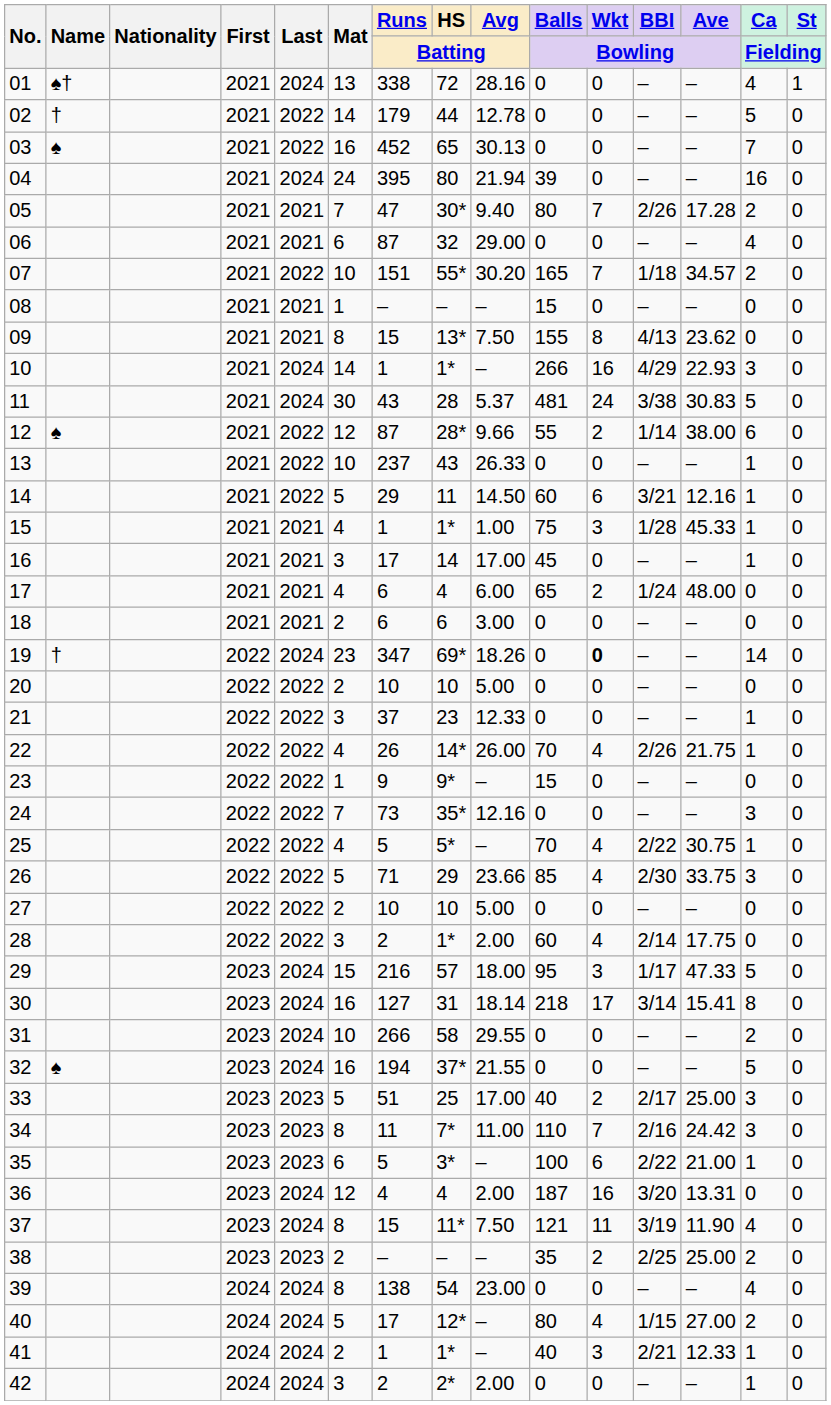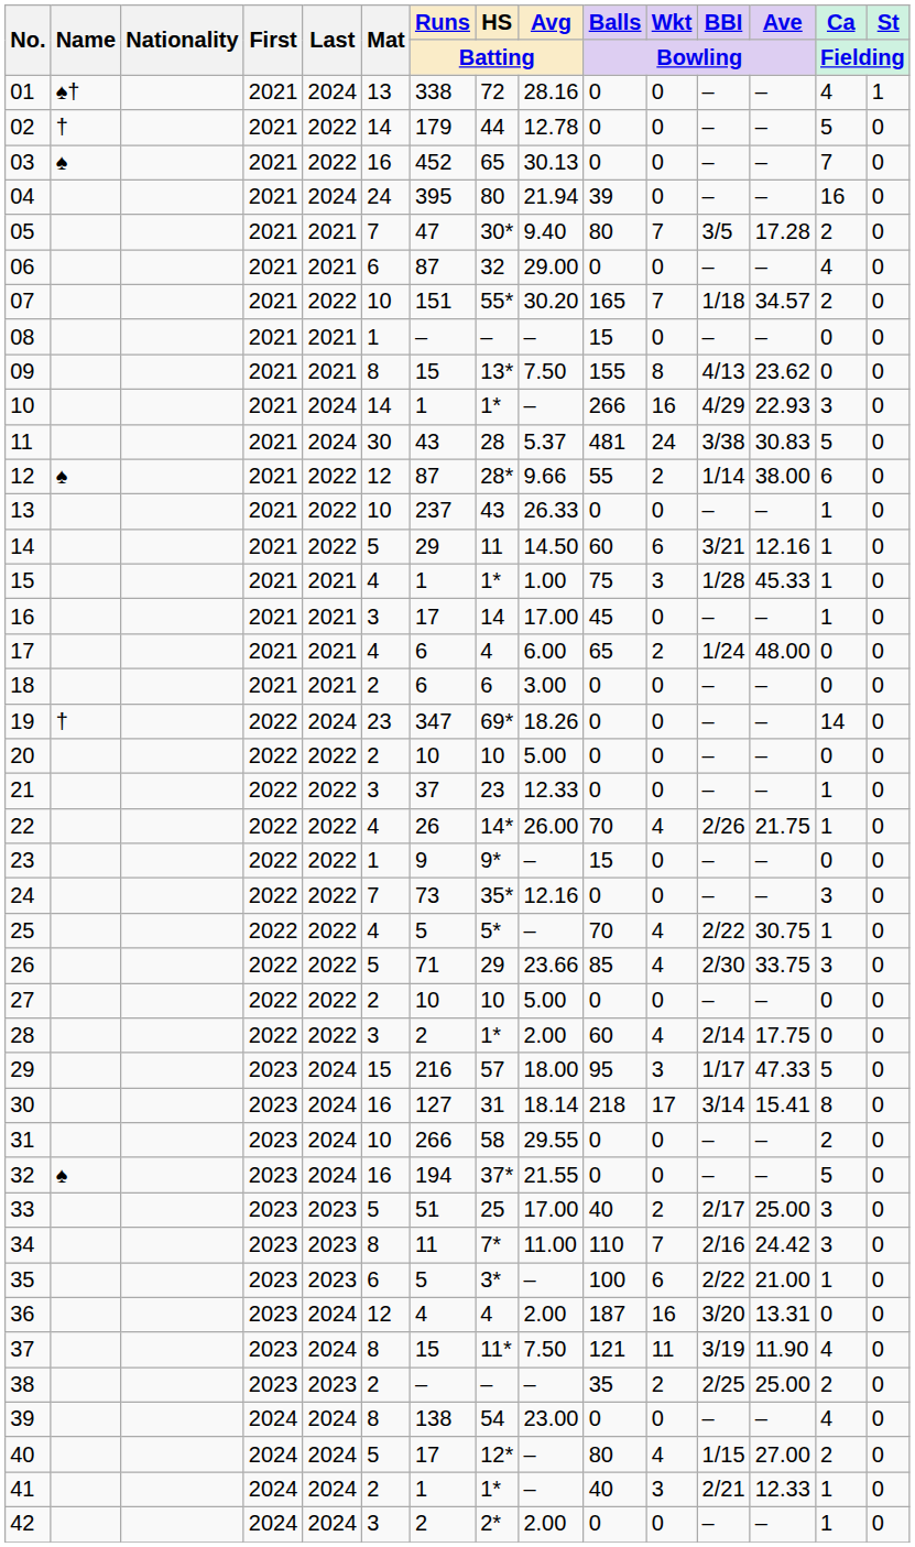 <table class="wikitable sortable">
 <tr align="center">
 <th rowspan="2">No.</th>
 <th rowspan="2">Name</th>
 <th rowspan="2">Nationality</th>
 <th rowspan="2">First</th>
 <th rowspan="2">Last</th>
 <th rowspan="2">Mat</th>
 <th style="background:#faecc8"><a href='#'>Runs</a></th>
 <th style="background:#faecc8">HS</th>
 <th style="background:#faecc8"><a href='#'>Avg</a></th>
 <th style="background:#ddcef2"><a href='#'>Balls</a></th>
 <th style="background:#ddcef2"><a href='#'>Wkt</a></th>
 <th style="background:#ddcef2"><a href='#'>BBI</a></th>
 <th style="background:#ddcef2"><a href='#'>Ave</a></th>
 <th style="background:#cef2e0"><a href='#'>Ca</a></th>
 <th style="background:#cef2e0"><a href='#'>St</a></th>
 </tr>
 <tr class="unsortable">
 <th colspan=3 style="background:#faecc8"><a href='#'>Batting</a></th>
 <th colspan=4 style="background:#ddcef2"><a href='#'>Bowling</a></th>
 <th colspan=2 style="background:#cef2e0"><a href='#'>Fielding</a></th>
 </tr>
 <tr>
 <td><span>0</span>1</td>
 <td> ♠†</td>
 <td></td>
 <td>2021</td>
 <td>2024</td>
 <td>13</td>
 <td>338</td>
 <td>72</td>
 <td>28.16</td>
 <td>0</td>
 <td>0</td>
 <td>–</td>
 <td>–</td>
 <td>4</td>
 <td>1</td>
 </tr>
 <tr>
 <td><span>0</span>2</td>
 <td> †</td>
 <td></td>
 <td>2021</td>
 <td>2022</td>
 <td>14</td>
 <td>179</td>
 <td>44</td>
 <td>12.78</td>
 <td>0</td>
 <td>0</td>
 <td>–</td>
 <td>–</td>
 <td>5</td>
 <td>0</td>
 </tr>
 <tr>
 <td><span>0</span>3</td>
 <td> ♠</td>
 <td></td>
 <td>2021</td>
 <td>2022</td>
 <td>16</td>
 <td>452</td>
 <td>65</td>
 <td>30.13</td>
 <td>0</td>
 <td>0</td>
 <td>–</td>
 <td>–</td>
 <td>7</td>
 <td>0</td>
 </tr>
 <tr>
 <td><span>0</span>4</td>
 <td><strong></strong></td>
 <td></td>
 <td>2021</td>
 <td>2024</td>
 <td>24</td>
 <td>395</td>
 <td>80</td>
 <td>21.94</td>
 <td>39</td>
 <td>0</td>
 <td>–</td>
 <td>–</td>
 <td>16</td>
 <td>0</td>
 </tr>
 <tr>
 <td><span>0</span>5</td>
 <td><strong></strong></td>
 <td></td>
 <td>2021</td>
 <td>2021</td>
 <td>7</td>
 <td>47</td>
 <td>30*</td>
 <td>9.40</td>
 <td>80</td>
 <td>7</td>
-<td>2/26</td>
+<td>3/5</td>
 <td>17.28</td>
 <td>2</td>
 <td>0</td>
 </tr>
 <tr>
 <td><span>0</span>6</td>
 <td></td>
 <td></td>
 <td>2021</td>
 <td>2021</td>
 <td>6</td>
 <td>87</td>
 <td>32</td>
 <td>29.00</td>
 <td>0</td>
 <td>0</td>
 <td>–</td>
 <td>–</td>
 <td>4</td>
 <td>0</td>
 </tr>
 <tr>
 <td><span>0</span>7</td>
 <td></td>
 <td></td>
 <td>2021</td>
 <td>2022</td>
 <td>10</td>
 <td>151</td>
 <td>55*</td>
 <td>30.20</td>
 <td>165</td>
 <td>7</td>
 <td>1/18</td>
 <td>34.57</td>
 <td>2</td>
 <td>0</td>
 </tr>
 <tr>
 <td><span>0</span>8</td>
 <td></td>
 <td></td>
 <td>2021</td>
 <td>2021</td>
 <td>1</td>
 <td>–</td>
 <td>–</td>
 <td>–</td>
 <td>15</td>
 <td>0</td>
 <td>–</td>
 <td>–</td>
 <td>0</td>
 <td>0</td>
 </tr>
 <tr>
 <td><span>0</span>9</td>
 <td><strong></strong></td>
 <td></td>
 <td>2021</td>
 <td>2021</td>
 <td>8</td>
 <td>15</td>
 <td>13*</td>
 <td>7.50</td>
 <td>155</td>
 <td>8</td>
 <td>4/13</td>
 <td>23.62</td>
 <td>0</td>
 <td>0</td>
 </tr>
 <tr>
 <td>10</td>
 <td></td>
 <td></td>
 <td>2021</td>
 <td>2024</td>
 <td>14</td>
 <td>1</td>
 <td>1*</td>
 <td>–</td>
 <td>266</td>
 <td>16</td>
 <td>4/29</td>
 <td>22.93</td>
 <td>3</td>
 <td>0</td>
 </tr>
 <tr>
 <td>11</td>
 <td></td>
 <td></td>
 <td>2021</td>
 <td>2024</td>
 <td>30</td>
 <td>43</td>
 <td>28</td>
 <td>5.37</td>
 <td>481</td>
 <td>24</td>
 <td>3/38</td>
 <td>30.83</td>
 <td>5</td>
 <td>0</td>
 </tr>
 <tr>
 <td>12</td>
 <td> ♠</td>
 <td></td>
 <td>2021</td>
 <td>2022</td>
 <td>12</td>
 <td>87</td>
 <td>28*</td>
 <td>9.66</td>
 <td>55</td>
 <td>2</td>
 <td>1/14</td>
 <td>38.00</td>
 <td>6</td>
 <td>0</td>
 </tr>
 <tr>
 <td>13</td>
 <td></td>
 <td></td>
 <td>2021</td>
 <td>2022</td>
 <td>10</td>
 <td>237</td>
 <td>43</td>
 <td>26.33</td>
 <td>0</td>
 <td>0</td>
 <td>–</td>
 <td>–</td>
 <td>1</td>
 <td>0</td>
 </tr>
 <tr>
 <td>14</td>
 <td></td>
 <td></td>
 <td>2021</td>
 <td>2022</td>
 <td>5</td>
 <td>29</td>
 <td>11</td>
 <td>14.50</td>
 <td>60</td>
 <td>6</td>
 <td>3/21</td>
 <td>12.16</td>
 <td>1</td>
 <td>0</td>
 </tr>
 <tr>
 <td>15</td>
 <td></td>
 <td></td>
 <td>2021</td>
 <td>2021</td>
 <td>4</td>
 <td>1</td>
 <td>1*</td>
 <td>1.00</td>
 <td>75</td>
 <td>3</td>
 <td>1/28</td>
 <td>45.33</td>
 <td>1</td>
 <td>0</td>
 </tr>
 <tr>
 <td>16</td>
 <td></td>
 <td></td>
 <td>2021</td>
 <td>2021</td>
 <td>3</td>
 <td>17</td>
 <td>14</td>
 <td>17.00</td>
 <td>45</td>
 <td>0</td>
 <td>–</td>
 <td>–</td>
 <td>1</td>
 <td>0</td>
 </tr>
 <tr>
 <td>17</td>
 <td></td>
 <td></td>
 <td>2021</td>
 <td>2021</td>
 <td>4</td>
 <td>6</td>
 <td>4</td>
 <td>6.00</td>
 <td>65</td>
 <td>2</td>
 <td>1/24</td>
 <td>48.00</td>
 <td>0</td>
 <td>0</td>
 </tr>
 <tr>
 <td>18</td>
 <td></td>
 <td></td>
 <td>2021</td>
 <td>2021</td>
 <td>2</td>
 <td>6</td>
 <td>6</td>
 <td>3.00</td>
 <td>0</td>
 <td>0</td>
 <td>–</td>
 <td>–</td>
 <td>0</td>
 <td>0</td>
 </tr>
 <tr>
 <td>19</td>
 <td> †</td>
 <td></td>
 <td>2022</td>
 <td>2024</td>
 <td>23</td>
 <td>347</td>
 <td>69*</td>
 <td>18.26</td>
 <td>0</td>
-<td><strong>0</strong></td>
+<td>0</td>
 <td>–</td>
 <td>–</td>
 <td>14</td>
 <td>0</td>
 </tr>
 <tr>
 <td>20</td>
 <td></td>
 <td></td>
 <td>2022</td>
 <td>2022</td>
 <td>2</td>
 <td>10</td>
 <td>10</td>
 <td>5.00</td>
 <td>0</td>
 <td>0</td>
 <td>–</td>
 <td>–</td>
 <td>0</td>
 <td>0</td>
 </tr>
 <tr>
 <td>21</td>
 <td></td>
 <td></td>
 <td>2022</td>
 <td>2022</td>
 <td>3</td>
 <td>37</td>
 <td>23</td>
 <td>12.33</td>
 <td>0</td>
 <td>0</td>
 <td>–</td>
 <td>–</td>
 <td>1</td>
 <td>0</td>
 </tr>
 <tr>
 <td>22</td>
 <td><strong></strong></td>
 <td></td>
 <td>2022</td>
 <td>2022</td>
 <td>4</td>
 <td>26</td>
 <td>14*</td>
 <td>26.00</td>
 <td>70</td>
 <td>4</td>
 <td>2/26</td>
 <td>21.75</td>
 <td>1</td>
 <td>0</td>
 </tr>
 <tr>
 <td>23</td>
 <td><strong></strong></td>
 <td></td>
 <td>2022</td>
 <td>2022</td>
 <td>1</td>
 <td>9</td>
 <td>9*</td>
 <td>–</td>
 <td>15</td>
 <td>0</td>
 <td>–</td>
 <td>–</td>
 <td>0</td>
 <td>0</td>
 </tr>
 <tr>
 <td>24</td>
 <td><strong></strong></td>
 <td></td>
 <td>2022</td>
 <td>2022</td>
 <td>7</td>
 <td>73</td>
 <td>35*</td>
 <td>12.16</td>
 <td>0</td>
 <td>0</td>
 <td>–</td>
 <td>–</td>
 <td>3</td>
 <td>0</td>
 </tr>
 <tr>
 <td>25</td>
 <td></td>
 <td></td>
 <td>2022</td>
 <td>2022</td>
 <td>4</td>
 <td>5</td>
 <td>5*</td>
 <td>–</td>
 <td>70</td>
 <td>4</td>
 <td>2/22</td>
 <td>30.75</td>
 <td>1</td>
 <td>0</td>
 </tr>
 <tr>
 <td>26</td>
 <td><strong></strong></td>
 <td></td>
 <td>2022</td>
 <td>2022</td>
 <td>5</td>
 <td>71</td>
 <td>29</td>
 <td>23.66</td>
 <td>85</td>
 <td>4</td>
 <td>2/30</td>
 <td>33.75</td>
 <td>3</td>
 <td>0</td>
 </tr>
 <tr>
 <td>27</td>
 <td></td>
 <td></td>
 <td>2022</td>
 <td>2022</td>
 <td>2</td>
 <td>10</td>
 <td>10</td>
 <td>5.00</td>
 <td>0</td>
 <td>0</td>
 <td>–</td>
 <td>–</td>
 <td>0</td>
 <td>0</td>
 </tr>
 <tr>
 <td>28</td>
 <td><strong></strong></td>
 <td></td>
 <td>2022</td>
 <td>2022</td>
 <td>3</td>
 <td>2</td>
 <td>1*</td>
 <td>2.00</td>
 <td>60</td>
 <td>4</td>
 <td>2/14</td>
 <td>17.75</td>
 <td>0</td>
 <td>0</td>
 </tr>
 <tr>
 <td>29</td>
 <td></td>
 <td></td>
 <td>2023</td>
 <td>2024</td>
 <td>15</td>
 <td>216</td>
 <td>57</td>
 <td>18.00</td>
 <td>95</td>
 <td>3</td>
 <td>1/17</td>
 <td>47.33</td>
 <td>5</td>
 <td>0</td>
 </tr>
 <tr>
 <td>30</td>
 <td></td>
 <td></td>
 <td>2023</td>
 <td>2024</td>
 <td>16</td>
 <td>127</td>
 <td>31</td>
 <td>18.14</td>
 <td>218</td>
 <td>17</td>
 <td>3/14</td>
 <td>15.41</td>
 <td>8</td>
 <td>0</td>
 </tr>
 <tr>
 <td>31</td>
 <td></td>
 <td></td>
 <td>2023</td>
 <td>2024</td>
 <td>10</td>
 <td>266</td>
 <td>58</td>
 <td>29.55</td>
 <td>0</td>
 <td>0</td>
 <td>–</td>
 <td>–</td>
 <td>2</td>
 <td>0</td>
 </tr>
 <tr>
 <td>32</td>
 <td> ♠</td>
 <td></td>
 <td>2023</td>
 <td>2024</td>
 <td>16</td>
 <td>194</td>
 <td>37*</td>
 <td>21.55</td>
 <td>0</td>
 <td>0</td>
 <td>–</td>
 <td>–</td>
 <td>5</td>
 <td>0</td>
 </tr>
 <tr>
 <td>33</td>
 <td></td>
 <td></td>
 <td>2023</td>
 <td>2023</td>
 <td>5</td>
 <td>51</td>
 <td>25</td>
 <td>17.00</td>
 <td>40</td>
 <td>2</td>
 <td>2/17</td>
 <td>25.00</td>
 <td>3</td>
 <td>0</td>
 </tr>
 <tr>
 <td>34</td>
 <td></td>
 <td></td>
 <td>2023</td>
 <td>2023</td>
 <td>8</td>
 <td>11</td>
 <td>7*</td>
 <td>11.00</td>
 <td>110</td>
 <td>7</td>
 <td>2/16</td>
 <td>24.42</td>
 <td>3</td>
 <td>0</td>
 </tr>
 <tr>
 <td>35</td>
 <td><strong></strong></td>
 <td></td>
 <td>2023</td>
 <td>2023</td>
 <td>6</td>
 <td>5</td>
 <td>3*</td>
 <td>–</td>
 <td>100</td>
 <td>6</td>
 <td>2/22</td>
 <td>21.00</td>
 <td>1</td>
 <td>0</td>
 </tr>
 <tr>
 <td>36</td>
 <td><strong></strong></td>
 <td></td>
 <td>2023</td>
 <td>2024</td>
 <td>12</td>
 <td>4</td>
 <td>4</td>
 <td>2.00</td>
 <td>187</td>
 <td>16</td>
 <td>3/20</td>
 <td>13.31</td>
 <td>0</td>
 <td>0</td>
 </tr>
 <tr>
 <td>37</td>
 <td><strong></strong></td>
 <td></td>
 <td>2023</td>
 <td>2024</td>
 <td>8</td>
 <td>15</td>
 <td>11*</td>
 <td>7.50</td>
 <td>121</td>
 <td>11</td>
 <td>3/19</td>
 <td>11.90</td>
 <td>4</td>
 <td>0</td>
 </tr>
 <tr>
 <td>38</td>
 <td><strong></strong></td>
 <td></td>
 <td>2023</td>
 <td>2023</td>
 <td>2</td>
 <td>–</td>
 <td>–</td>
 <td>–</td>
 <td>35</td>
 <td>2</td>
 <td>2/25</td>
 <td>25.00</td>
 <td>2</td>
 <td>0</td>
 </tr>
 <tr>
 <td>39</td>
 <td></td>
 <td></td>
 <td>2024</td>
 <td>2024</td>
 <td>8</td>
 <td>138</td>
 <td>54</td>
 <td>23.00</td>
 <td>0</td>
 <td>0</td>
 <td>–</td>
 <td>–</td>
 <td>4</td>
 <td>0</td>
 </tr>
 <tr>
 <td>40</td>
 <td></td>
 <td></td>
 <td>2024</td>
 <td>2024</td>
 <td>5</td>
 <td>17</td>
 <td>12*</td>
 <td>–</td>
 <td>80</td>
 <td>4</td>
 <td>1/15</td>
 <td>27.00</td>
 <td>2</td>
 <td>0</td>
 </tr>
 <tr>
 <td>41</td>
 <td><strong></strong></td>
 <td></td>
 <td>2024</td>
 <td>2024</td>
 <td>2</td>
 <td>1</td>
 <td>1*</td>
 <td>–</td>
 <td>40</td>
 <td>3</td>
 <td>2/21</td>
 <td>12.33</td>
 <td>1</td>
 <td>0</td>
 </tr>
 <tr>
 <td>42</td>
 <td></td>
 <td></td>
 <td>2024</td>
 <td>2024</td>
 <td>3</td>
 <td>2</td>
 <td>2*</td>
 <td>2.00</td>
 <td>0</td>
 <td>0</td>
 <td>–</td>
 <td>–</td>
 <td>1</td>
 <td>0</td>
 </tr>
 </table>
